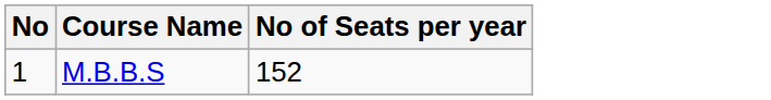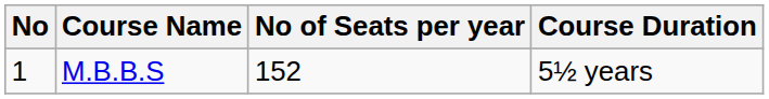 <table class="wikitable sortable">
 <tr style="text-align:center; background:#f0f0f0;">
 <th>No</th>
 <th>Course Name</th>
 <th>No of Seats per year</th>
+<th>Course Duration</th>
 </tr>
 <tr>
 <td>1</td>
 <td><a href='#'>M.B.B.S</a></td>
 <td>152</td>
+<td>5½ years</td>
 </tr>
 </table>
